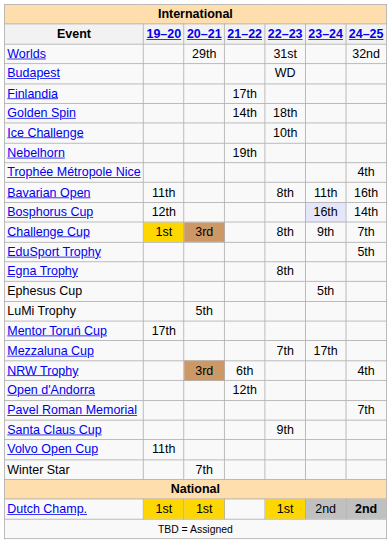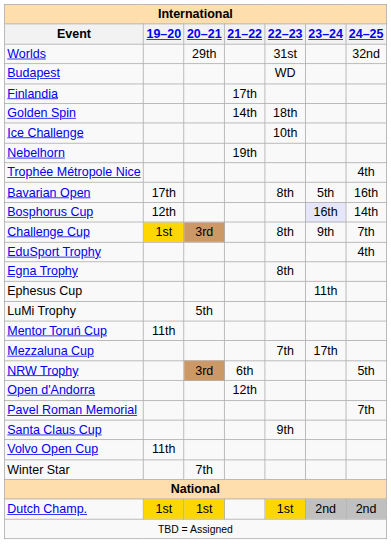 <table class="wikitable" style="text-align:center">
 <tr>
 <th style="background-color: #ffdead; " colspan=9 align=center>International</th>
 </tr>
 <tr>
 <th>Event</th>
 <th><a href='#'>19–20</a></th>
 <th><a href='#'>20–21</a></th>
 <th><a href='#'>21–22</a></th>
 <th><a href='#'>22–23</a></th>
 <th><a href='#'>23–24</a></th>
 <th><a href='#'>24–25</a></th>
 </tr>
 <tr>
 <td align=left><a href='#'>Worlds</a></td>
 <td></td>
 <td>29th</td>
 <td></td>
 <td>31st</td>
 <td></td>
 <td>32nd</td>
 </tr>
 <tr>
 <td align=left> <a href='#'>Budapest</a></td>
 <td></td>
 <td></td>
 <td></td>
 <td>WD</td>
 <td></td>
 <td></td>
 </tr>
 <tr>
 <td align=left> <a href='#'>Finlandia</a></td>
 <td></td>
 <td></td>
 <td>17th</td>
 <td></td>
 <td></td>
 <td></td>
 </tr>
 <tr>
 <td align=left> <a href='#'>Golden Spin</a></td>
 <td></td>
 <td></td>
 <td>14th</td>
 <td>18th</td>
 <td></td>
 <td></td>
 </tr>
 <tr>
 <td align=left> <a href='#'>Ice Challenge</a></td>
 <td></td>
 <td></td>
 <td></td>
 <td>10th</td>
 <td></td>
 <td></td>
 </tr>
 <tr>
 <td align=left> <a href='#'>Nebelhorn</a></td>
 <td></td>
 <td></td>
 <td>19th</td>
 <td></td>
 <td></td>
 <td></td>
 </tr>
 <tr>
 <td align=left> <a href='#'>Trophée Métropole Nice</a></td>
 <td></td>
 <td></td>
 <td></td>
 <td></td>
 <td></td>
 <td>4th</td>
 </tr>
 <tr>
 <td align=left><a href='#'>Bavarian Open</a></td>
-<td>11th</td>
+<td>17th</td>
 <td></td>
 <td></td>
 <td>8th</td>
-<td>11th</td>
+<td>5th</td>
 <td>16th</td>
 </tr>
 <tr>
 <td align=left><a href='#'>Bosphorus Cup</a></td>
 <td>12th</td>
 <td></td>
 <td></td>
 <td></td>
 <td style="background: lavender;">16th</td>
 <td>14th</td>
 </tr>
 <tr>
 <td align=left><a href='#'>Challenge Cup</a></td>
 <td bgcolor=gold>1st</td>
 <td bgcolor=cc9966>3rd</td>
 <td></td>
 <td>8th</td>
 <td>9th</td>
 <td>7th</td>
 </tr>
 <tr>
 <td align=left><a href='#'>EduSport Trophy</a></td>
 <td></td>
 <td></td>
 <td></td>
 <td></td>
 <td></td>
-<td>5th</td>
+<td>4th</td>
 </tr>
 <tr>
 <td align=left><a href='#'>Egna Trophy</a></td>
 <td></td>
 <td></td>
 <td></td>
 <td>8th</td>
 <td></td>
 <td></td>
 </tr>
 <tr>
 <td align=left>Ephesus Cup</td>
 <td></td>
 <td></td>
 <td></td>
 <td></td>
-<td>5th</td>
+<td>11th</td>
 <td></td>
 </tr>
 <tr>
 <td align=left>LuMi Trophy</td>
 <td></td>
 <td>5th</td>
 <td></td>
 <td></td>
 <td></td>
 <td></td>
 </tr>
 <tr>
 <td align=left><a href='#'>Mentor Toruń Cup</a></td>
-<td>17th</td>
+<td>11th</td>
 <td></td>
 <td></td>
 <td></td>
 <td></td>
 <td></td>
 </tr>
 <tr>
 <td align=left><a href='#'>Mezzaluna Cup</a></td>
 <td></td>
 <td></td>
 <td></td>
 <td>7th</td>
 <td>17th</td>
 <td></td>
 </tr>
 <tr>
 <td align=left><a href='#'>NRW Trophy</a></td>
 <td></td>
 <td bgcolor=cc9966>3rd</td>
 <td>6th</td>
 <td></td>
 <td></td>
-<td>4th</td>
+<td>5th</td>
 </tr>
 <tr>
 <td align=left><a href='#'>Open d'Andorra</a></td>
 <td></td>
 <td></td>
 <td>12th</td>
 <td></td>
 <td></td>
 <td></td>
 </tr>
 <tr>
 <td align=left><a href='#'>Pavel Roman Memorial</a></td>
 <td></td>
 <td></td>
 <td></td>
 <td></td>
 <td></td>
 <td>7th</td>
 </tr>
 <tr>
 <td align=left><a href='#'>Santa Claus Cup</a></td>
 <td></td>
 <td></td>
 <td></td>
 <td>9th</td>
 <td></td>
 <td></td>
 </tr>
 <tr>
 <td align=left><a href='#'>Volvo Open Cup</a></td>
 <td>11th</td>
 <td></td>
 <td></td>
 <td></td>
 <td></td>
 <td></td>
 </tr>
 <tr>
 <td align=left>Winter Star</td>
 <td></td>
 <td>7th</td>
 <td></td>
 <td></td>
 <td></td>
 <td></td>
 </tr>
 <tr>
 <th style="background-color: #ffdead; " colspan=9 align=center>National</th>
 </tr>
 <tr>
 <td align=left><a href='#'>Dutch Champ.</a></td>
 <td bgcolor=gold>1st</td>
 <td bgcolor=gold>1st</td>
 <td></td>
 <td bgcolor=gold>1st</td>
 <td bgcolor=silver>2nd</td>
-<td bgcolor=silver><strong>2nd</strong></td>
+<td bgcolor=silver>2nd</td>
 </tr>
 <tr>
 <td colspan=9 align=center><small> TBD = Assigned </small></td>
 </tr>
 </table>
